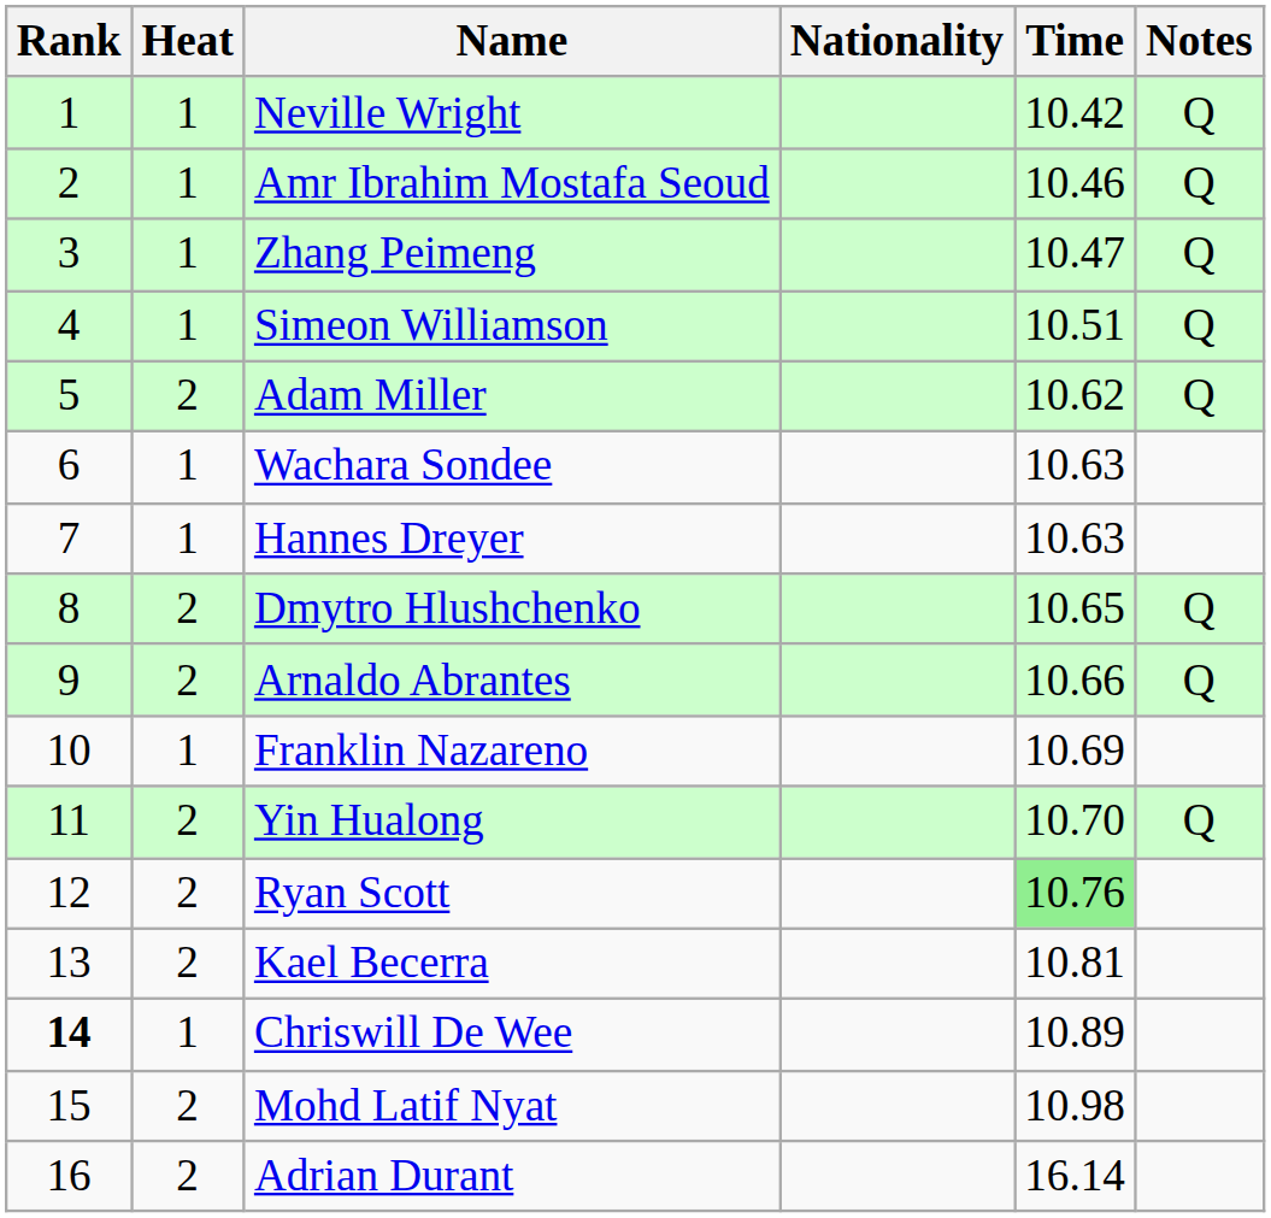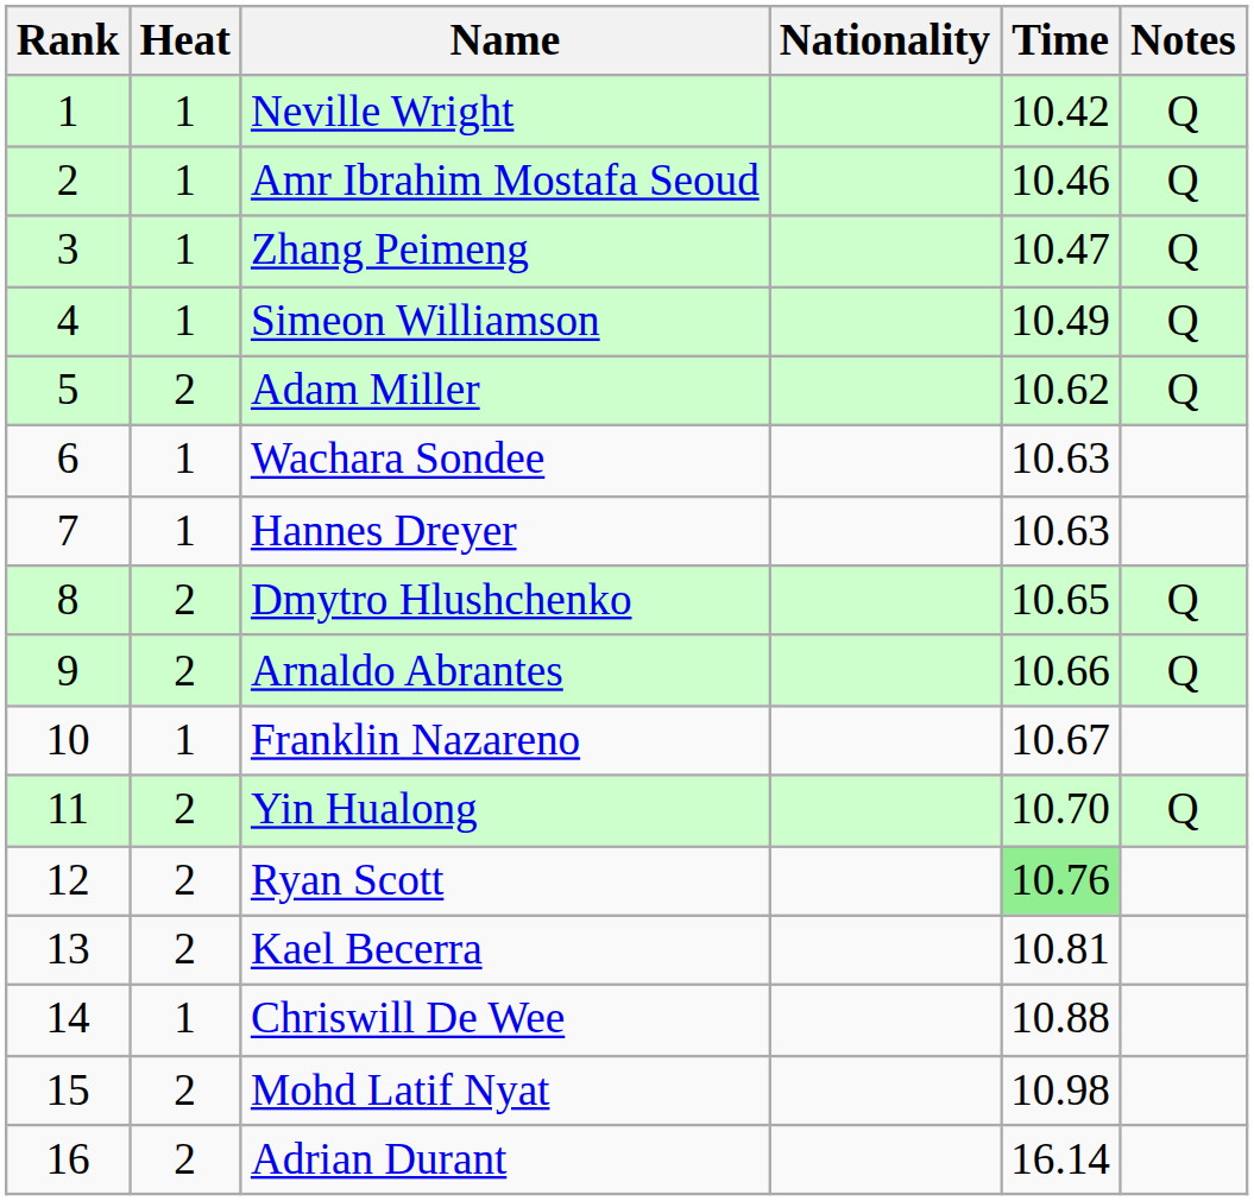 <table class="wikitable sortable" style="text-align:center">
 <tr>
 <th>Rank</th>
 <th>Heat</th>
 <th>Name</th>
 <th>Nationality</th>
 <th>Time</th>
 <th>Notes</th>
 </tr>
 <tr bgcolor=ccffcc>
 <td>1</td>
 <td>1</td>
 <td align=left><a href='#'>Neville Wright</a></td>
 <td align=left></td>
 <td>10.42</td>
 <td>Q</td>
 </tr>
 <tr bgcolor=ccffcc>
 <td>2</td>
 <td>1</td>
 <td align=left><a href='#'>Amr Ibrahim Mostafa Seoud</a></td>
 <td align=left></td>
 <td>10.46</td>
 <td>Q</td>
 </tr>
 <tr bgcolor=ccffcc>
 <td>3</td>
 <td>1</td>
 <td align=left><a href='#'>Zhang Peimeng</a></td>
 <td align=left></td>
 <td>10.47</td>
 <td>Q</td>
 </tr>
 <tr bgcolor=ccffcc>
 <td>4</td>
 <td>1</td>
 <td align=left><a href='#'>Simeon Williamson</a></td>
 <td align=left></td>
-<td>10.51</td>
+<td>10.49</td>
 <td>Q</td>
 </tr>
 <tr bgcolor=ccffcc>
 <td>5</td>
 <td>2</td>
 <td align=left><a href='#'>Adam Miller</a></td>
 <td align=left></td>
 <td>10.62</td>
 <td>Q</td>
 </tr>
 <tr>
 <td>6</td>
 <td>1</td>
 <td align=left><a href='#'>Wachara Sondee</a></td>
 <td align=left></td>
 <td>10.63</td>
 <td></td>
 </tr>
 <tr>
 <td>7</td>
 <td>1</td>
 <td align=left><a href='#'>Hannes Dreyer</a></td>
 <td align=left></td>
 <td>10.63</td>
 <td></td>
 </tr>
 <tr bgcolor=ccffcc>
 <td>8</td>
 <td>2</td>
 <td align=left><a href='#'>Dmytro Hlushchenko</a></td>
 <td align=left></td>
 <td>10.65</td>
 <td>Q</td>
 </tr>
 <tr bgcolor=ccffcc>
 <td>9</td>
 <td>2</td>
 <td align=left><a href='#'>Arnaldo Abrantes</a></td>
 <td align=left></td>
 <td>10.66</td>
 <td>Q</td>
 </tr>
 <tr>
 <td>10</td>
 <td>1</td>
 <td align=left><a href='#'>Franklin Nazareno</a></td>
 <td align=left></td>
-<td>10.69</td>
+<td>10.67</td>
 <td></td>
 </tr>
 <tr bgcolor=ccffcc>
 <td>11</td>
 <td>2</td>
 <td align=left><a href='#'>Yin Hualong</a></td>
 <td align=left></td>
 <td>10.70</td>
 <td>Q</td>
 </tr>
 <tr>
 <td>12</td>
 <td>2</td>
 <td align=left><a href='#'>Ryan Scott</a></td>
 <td align=left></td>
 <td style="background: lightgreen;">10.76</td>
 <td></td>
 </tr>
 <tr>
 <td>13</td>
 <td>2</td>
 <td align=left><a href='#'>Kael Becerra</a></td>
 <td align=left></td>
 <td>10.81</td>
 <td></td>
 </tr>
 <tr>
-<td><strong>14</strong></td>
+<td>14</td>
 <td>1</td>
 <td align=left><a href='#'>Chriswill De Wee</a></td>
 <td align=left></td>
-<td>10.89</td>
+<td>10.88</td>
 <td></td>
 </tr>
 <tr>
 <td>15</td>
 <td>2</td>
 <td align=left><a href='#'>Mohd Latif Nyat</a></td>
 <td align=left></td>
 <td>10.98</td>
 <td></td>
 </tr>
 <tr>
 <td>16</td>
 <td>2</td>
 <td align=left><a href='#'>Adrian Durant</a></td>
 <td align=left></td>
 <td>16.14</td>
 <td></td>
 </tr>
 </table>
